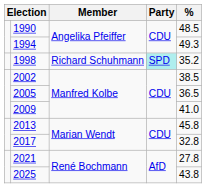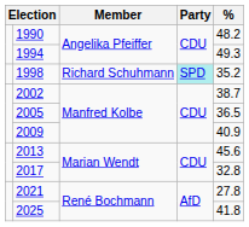 <table class=wikitable>
 <tr>
 <th colspan=2>Election</th>
 <th>Member</th>
 <th>Party</th>
 <th>%</th>
 </tr>
 <tr>
 <td rowspan=2 bgcolor=></td>
 <td><a href='#'>1990</a></td>
 <td rowspan=2><a href='#'>Angelika Pfeiffer</a></td>
 <td rowspan=2><a href='#'>CDU</a></td>
-<td align=right>48.5</td>
+<td align=right>48.2</td>
 </tr>
 <tr>
 <td><a href='#'>1994</a></td>
 <td align=right>49.3</td>
 </tr>
 <tr>
 <td bgcolor=></td>
 <td><a href='#'>1998</a></td>
 <td><a href='#'>Richard Schuhmann</a></td>
 <td style="background: paleturquoise;"><a href='#'>SPD</a></td>
 <td align=right>35.2</td>
 </tr>
 <tr>
 <td rowspan=3 bgcolor=></td>
 <td><a href='#'>2002</a></td>
 <td rowspan=3><a href='#'>Manfred Kolbe</a></td>
 <td rowspan=3><a href='#'>CDU</a></td>
-<td align=right>38.5</td>
+<td align=right>38.7</td>
 </tr>
 <tr>
 <td><a href='#'>2005</a></td>
 <td align=right>36.5</td>
 </tr>
 <tr>
 <td><a href='#'>2009</a></td>
-<td align=right>41.0</td>
+<td align=right>40.9</td>
 </tr>
 <tr>
 <td rowspan=2 bgcolor=></td>
 <td><a href='#'>2013</a></td>
 <td rowspan=2><a href='#'>Marian Wendt</a></td>
 <td rowspan=2><a href='#'>CDU</a></td>
-<td align=right>45.8</td>
+<td align=right>45.6</td>
 </tr>
 <tr>
 <td><a href='#'>2017</a></td>
 <td align=right>32.8</td>
 </tr>
 <tr>
 <td rowspan=2 bgcolor=></td>
 <td><a href='#'>2021</a></td>
 <td rowspan=2><a href='#'>René Bochmann</a></td>
 <td rowspan=2><a href='#'>AfD</a></td>
 <td align=right>27.8</td>
 </tr>
 <tr>
 <td><a href='#'>2025</a></td>
-<td align=right>43.8</td>
+<td align=right>41.8</td>
 </tr>
 </table>
